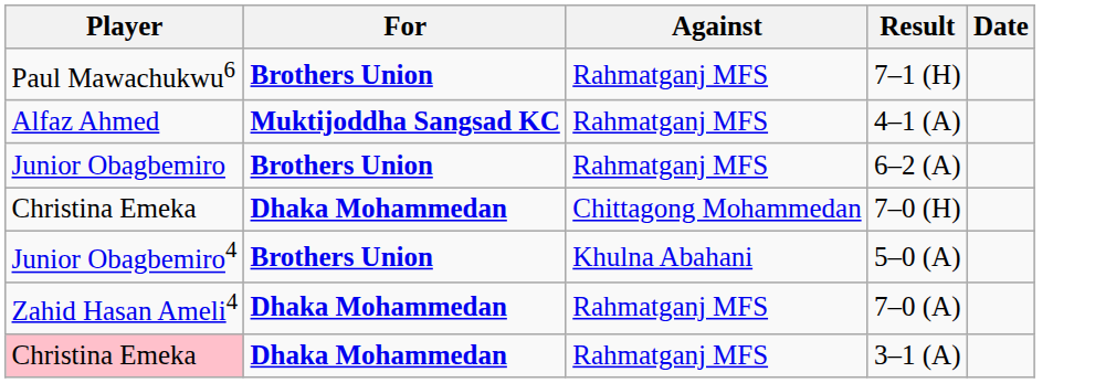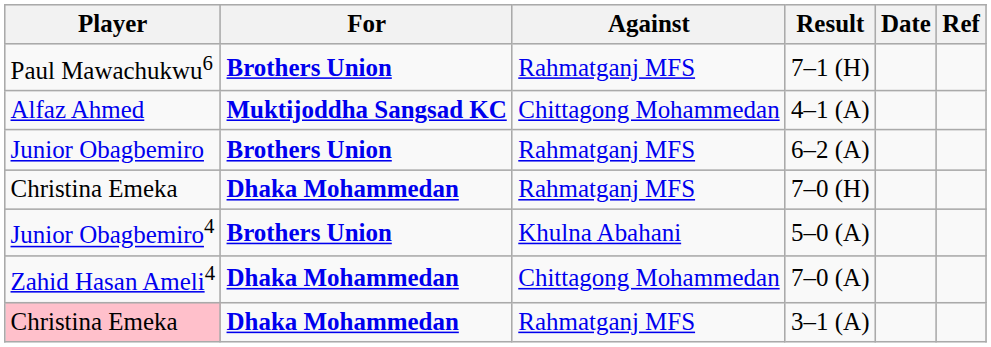 <table class="wikitable">
 <tr>
 <th>Player</th>
 <th>For</th>
 <th>Against</th>
 <th style="text-align:center">Result</th>
 <th>Date</th>
+<th>Ref</th>
 </tr>
 <tr>
 <td> Paul Mawachukwu<sup>6</sup></td>
 <td><strong><a href='#'>Brothers Union</a></strong></td>
 <td><a href='#'>Rahmatganj MFS</a></td>
 <td align="center">7–1 (H)</td>
 <td></td>
+<td></td>
 </tr>
 <tr>
 <td> <a href='#'>Alfaz Ahmed</a></td>
 <td><strong><a href='#'>Muktijoddha Sangsad KC</a></strong></td>
-<td><a href='#'>Rahmatganj MFS</a></td>
+<td><a href='#'>Chittagong Mohammedan</a></td>
 <td align="center">4–1 (A)</td>
+<td></td>
 <td></td>
 </tr>
 <tr>
 <td> <a href='#'>Junior Obagbemiro</a></td>
 <td><strong><a href='#'>Brothers Union</a></strong></td>
 <td><a href='#'>Rahmatganj MFS</a></td>
 <td align="center">6–2 (A)</td>
 <td></td>
+<td></td>
 </tr>
 <tr>
 <td> Christina Emeka</td>
 <td><strong><a href='#'>Dhaka Mohammedan</a></strong></td>
-<td><a href='#'>Chittagong Mohammedan</a></td>
+<td><a href='#'>Rahmatganj MFS</a></td>
 <td align="center">7–0 (H)</td>
+<td></td>
 <td></td>
 </tr>
 <tr>
 <td> <a href='#'>Junior Obagbemiro</a><sup>4</sup></td>
 <td><strong><a href='#'>Brothers Union</a></strong></td>
 <td><a href='#'>Khulna Abahani</a></td>
 <td align="center">5–0 (A)</td>
 <td></td>
+<td></td>
 </tr>
 <tr>
 <td> <a href='#'>Zahid Hasan Ameli</a><sup>4</sup></td>
 <td><strong><a href='#'>Dhaka Mohammedan</a></strong></td>
-<td><a href='#'>Rahmatganj MFS</a></td>
+<td><a href='#'>Chittagong Mohammedan</a></td>
 <td align="center">7–0 (A)</td>
+<td></td>
 <td></td>
 </tr>
 <tr>
 <td style="background: pink;"> Christina Emeka</td>
 <td><strong><a href='#'>Dhaka Mohammedan</a></strong></td>
 <td><a href='#'>Rahmatganj MFS</a></td>
 <td align="center">3–1 (A)</td>
 <td></td>
+<td></td>
 </tr>
 </table>
